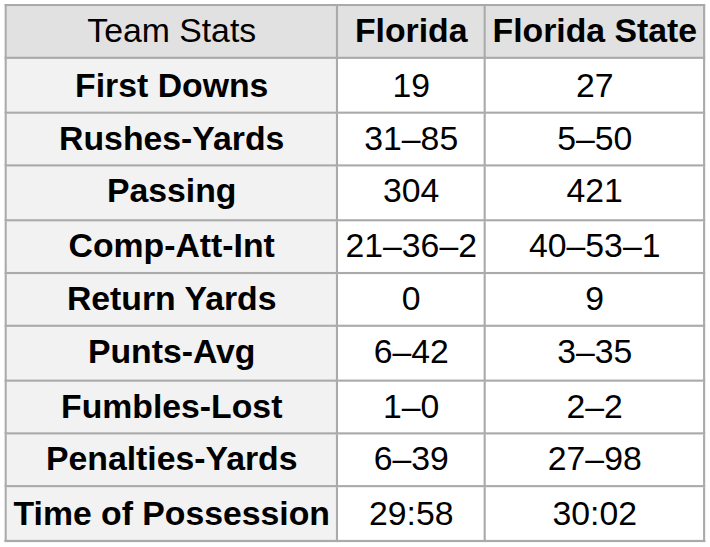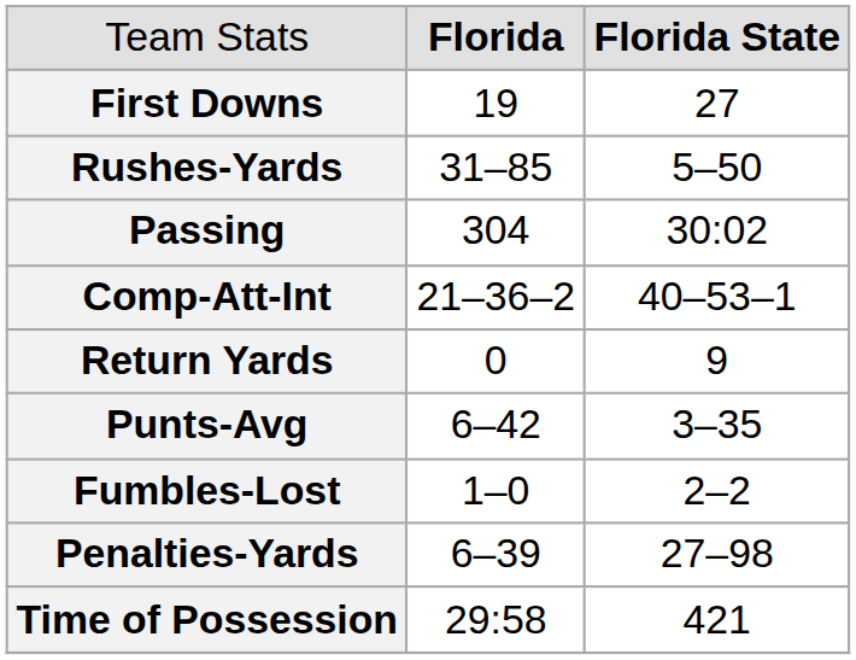 <table class="wikitable" align=center style="margin-left:15px; text-align:center; background:#ffffff;">
 <tr>
 <td bgcolor="e1e1e1">Team Stats</td>
 <td bgcolor="e1e1e1"><strong>Florida</strong></td>
 <td bgcolor="e1e1e1"><strong>Florida State</strong></td>
 </tr>
 <tr>
 <th>First Downs</th>
 <td>19</td>
 <td>27</td>
 </tr>
 <tr>
 <th>Rushes-Yards</th>
 <td>31–85</td>
 <td>5–50</td>
 </tr>
 <tr>
 <th>Passing</th>
 <td>304</td>
-<td>421</td>
+<td>30:02</td>
 </tr>
 <tr>
 <th>Comp-Att-Int</th>
 <td>21–36–2</td>
 <td>40–53–1</td>
 </tr>
 <tr>
 <th>Return Yards</th>
 <td>0</td>
 <td>9</td>
 </tr>
 <tr>
 <th>Punts-Avg</th>
 <td>6–42</td>
 <td>3–35</td>
 </tr>
 <tr>
 <th>Fumbles-Lost</th>
 <td>1–0</td>
 <td>2–2</td>
 </tr>
 <tr>
 <th>Penalties-Yards</th>
 <td>6–39</td>
 <td>27–98</td>
 </tr>
 <tr>
 <th>Time of Possession</th>
 <td>29:58</td>
-<td>30:02</td>
+<td>421</td>
 </tr>
 <tr>
 </tr>
 </table>
